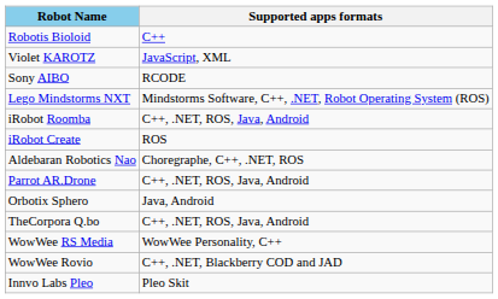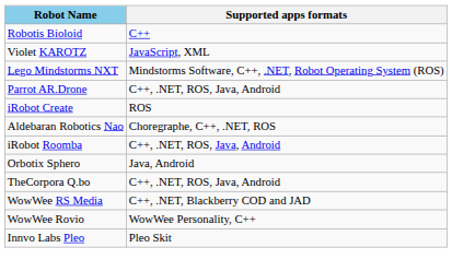 <table style="float:left;" class="wikitable">
 <tr>
 <th style="background:skyBlue;">Robot Name</th>
 <th>Supported apps formats</th>
 </tr>
 <tr>
 <td><a href='#'>Robotis Bioloid</a></td>
 <td><a href='#'>C++</a></td>
 </tr>
 <tr>
 <td>Violet <a href='#'>KAROTZ</a></td>
 <td><a href='#'>JavaScript</a>, XML</td>
 </tr>
 <tr>
-<td>Sony <a href='#'>AIBO</a></td>
-<td>RCODE</td>
-</tr>
-<tr>
 <td><a href='#'>Lego Mindstorms NXT</a></td>
 <td>Mindstorms Software, C++, <a href='#'>.NET</a>, <a href='#'>Robot Operating System</a> (ROS)</td>
 </tr>
 <tr>
-<td>iRobot <a href='#'>Roomba</a></td>
-<td>C++, .NET, ROS, <a href='#'>Java</a>, <a href='#'>Android</a></td>
+<td><a href='#'>Parrot AR.Drone</a></td>
+<td>C++, .NET, ROS, Java, Android</td>
 </tr>
 <tr>
 <td><a href='#'>iRobot Create</a></td>
 <td>ROS</td>
 </tr>
 <tr>
 <td>Aldebaran Robotics <a href='#'>Nao</a></td>
 <td>Choregraphe, C++, .NET, ROS</td>
 </tr>
 <tr>
-<td><a href='#'>Parrot AR.Drone</a></td>
-<td>C++, .NET, ROS, Java, Android</td>
+<td>iRobot <a href='#'>Roomba</a></td>
+<td>C++, .NET, ROS, <a href='#'>Java</a>, <a href='#'>Android</a></td>
 </tr>
 <tr>
 <td>Orbotix Sphero</td>
 <td>Java, Android</td>
 </tr>
 <tr>
 <td>TheCorpora Q.bo</td>
 <td>C++, .NET, ROS, Java, Android</td>
 </tr>
 <tr>
 <td>WowWee <a href='#'>RS Media</a></td>
-<td>WowWee Personality, C++</td>
+<td>C++, .NET, Blackberry COD and JAD</td>
 </tr>
 <tr>
 <td>WowWee Rovio</td>
-<td>C++, .NET, Blackberry COD and JAD</td>
+<td>WowWee Personality, C++</td>
 </tr>
 <tr>
 <td>Innvo Labs <a href='#'>Pleo</a></td>
 <td>Pleo Skit</td>
 </tr>
 </table>
